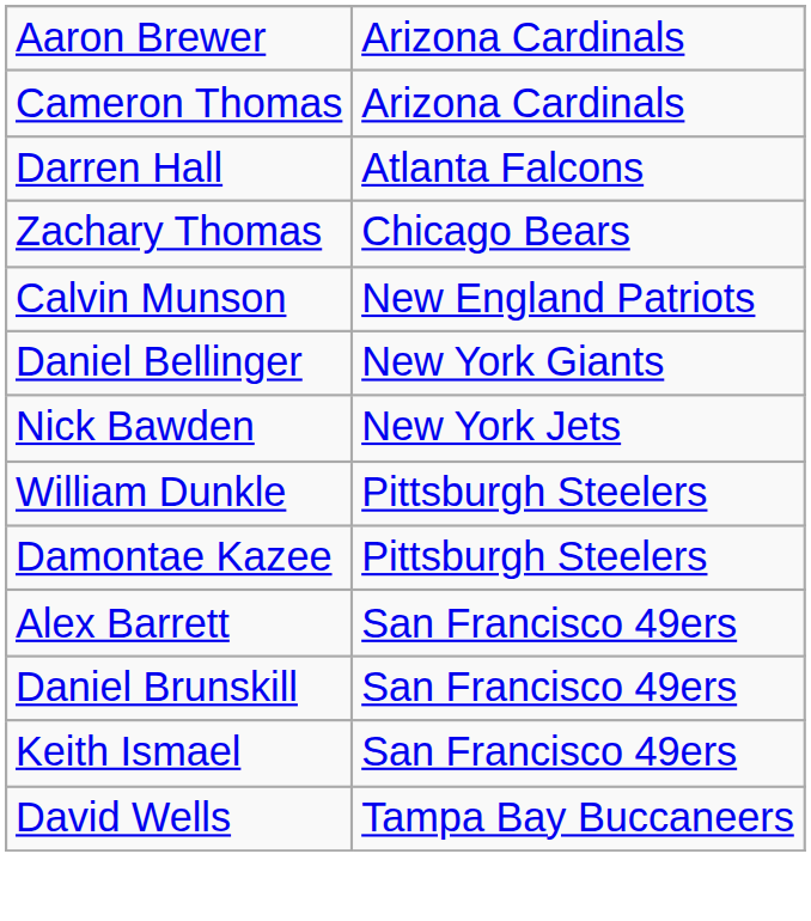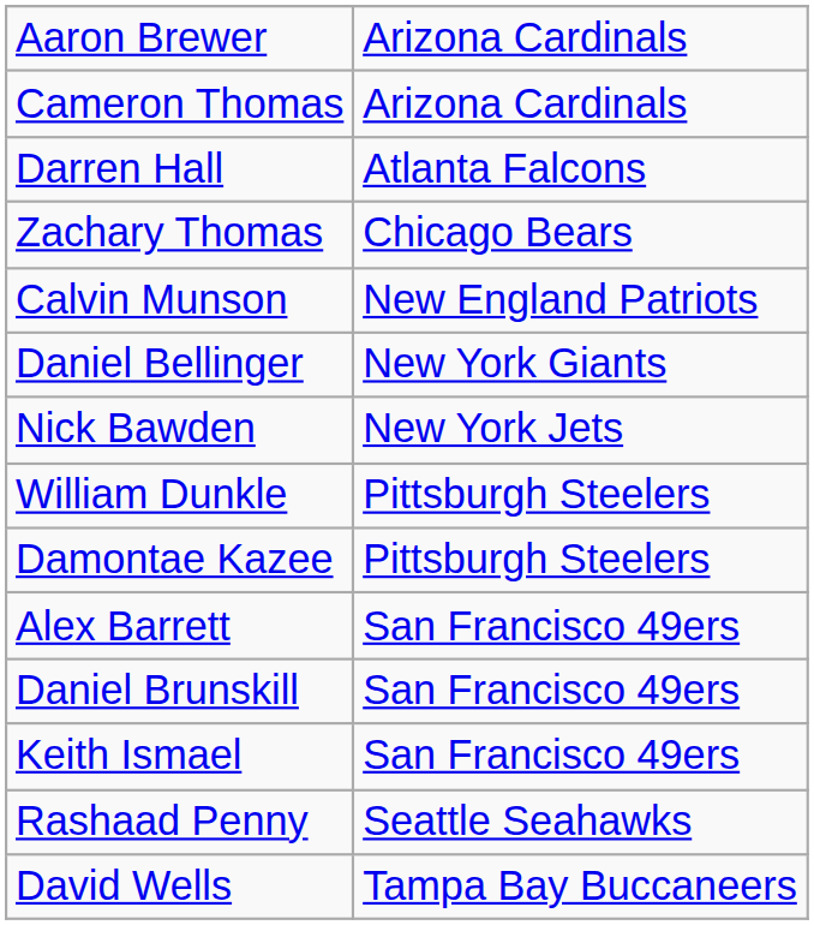 <table class="wikitable">
 <tr>
 </tr>
 <tr>
 <td><a href='#'>Aaron Brewer</a></td>
 <td><a href='#'>Arizona Cardinals</a></td>
 </tr>
 <tr [[Ken Burrow (Wide Receiver) >
 <td><a href='#'>Cameron Thomas</a></td>
 <td><a href='#'>Arizona Cardinals</a></td>
 </tr>
 <tr>
 <td><a href='#'>Darren Hall</a></td>
 <td><a href='#'>Atlanta Falcons</a></td>
 </tr>
 <tr>
 <td><a href='#'>Zachary Thomas</a></td>
 <td><a href='#'>Chicago Bears</a></td>
 </tr>
 <tr>
 <td><a href='#'>Calvin Munson</a></td>
 <td><a href='#'>New England Patriots</a></td>
 </tr>
 <tr>
 <td><a href='#'>Daniel Bellinger</a></td>
 <td><a href='#'>New York Giants</a></td>
 </tr>
 <tr>
 <td><a href='#'>Nick Bawden</a></td>
 <td><a href='#'>New York Jets</a></td>
 </tr>
 <tr>
 <td><a href='#'>William Dunkle</a></td>
 <td><a href='#'>Pittsburgh Steelers</a></td>
 </tr>
 <tr>
 <td><a href='#'>Damontae Kazee</a></td>
 <td><a href='#'>Pittsburgh Steelers</a></td>
 </tr>
 <tr>
 <td><a href='#'>Alex Barrett</a></td>
 <td><a href='#'>San Francisco 49ers</a></td>
 </tr>
 <tr>
 <td><a href='#'>Daniel Brunskill</a></td>
 <td><a href='#'>San Francisco 49ers</a></td>
 </tr>
 <tr>
 <td><a href='#'>Keith Ismael</a></td>
 <td><a href='#'>San Francisco 49ers</a></td>
 </tr>
 <tr>
+<td><a href='#'>Rashaad Penny</a></td>
+<td><a href='#'>Seattle Seahawks</a></td>
+</tr>
+<tr>
 <td><a href='#'>David Wells</a></td>
 <td><a href='#'>Tampa Bay Buccaneers</a></td>
 </tr>
 </table>
